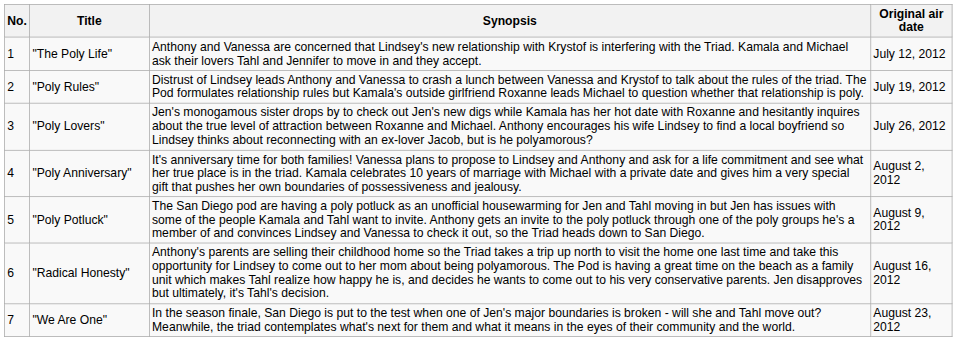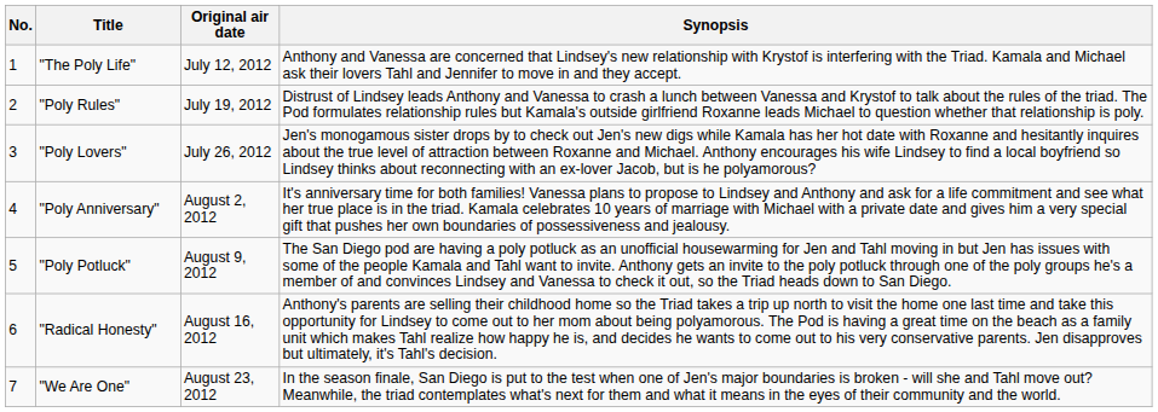 <table class="wikitable">
 <tr>
 <th>No.</th>
 <th width=150>Title</th>
+<th width=100>Original air date</th>
 <th>Synopsis</th>
-<th width=100>Original air date</th>
 </tr>
 <tr>
 <td>1</td>
 <td>"The Poly Life"</td>
+<td>July 12, 2012</td>
 <td>Anthony and Vanessa are concerned that Lindsey's new relationship with Krystof is interfering with the Triad. Kamala and Michael ask their lovers Tahl and Jennifer to move in and they accept.</td>
-<td>July 12, 2012</td>
 </tr>
 <tr>
 <td>2</td>
 <td>"Poly Rules"</td>
+<td>July 19, 2012</td>
 <td>Distrust of Lindsey leads Anthony and Vanessa to crash a lunch between Vanessa and Krystof to talk about the rules of the triad. The Pod formulates relationship rules but Kamala's outside girlfriend Roxanne leads Michael to question whether that relationship is poly.</td>
-<td>July 19, 2012</td>
 </tr>
 <tr>
 <td>3</td>
 <td>"Poly Lovers"</td>
+<td>July 26, 2012</td>
 <td>Jen's monogamous sister drops by to check out Jen's new digs while Kamala has her hot date with Roxanne and hesitantly inquires about the true level of attraction between Roxanne and Michael. Anthony encourages his wife Lindsey to find a local boyfriend so Lindsey thinks about reconnecting  with an ex-lover Jacob, but is he polyamorous?</td>
-<td>July 26, 2012</td>
 </tr>
 <tr>
 <td>4</td>
 <td>"Poly Anniversary"</td>
+<td>August 2, 2012</td>
 <td>It's anniversary time for both families! Vanessa plans to propose to Lindsey and Anthony and ask for a life commitment and see what her true place is in the triad. Kamala celebrates 10 years of marriage with Michael with a private date and gives him a very special gift that pushes her own boundaries of possessiveness and jealousy.</td>
-<td>August 2, 2012</td>
 </tr>
 <tr>
 <td>5</td>
 <td>"Poly Potluck"</td>
+<td>August 9, 2012</td>
 <td>The San Diego pod are having a poly potluck as an unofficial housewarming for Jen and Tahl moving in but Jen has issues with some of the people Kamala and Tahl want to invite. Anthony gets an invite to the poly potluck through one of the poly groups he's a member of and convinces Lindsey and Vanessa to check it out, so the Triad heads down to San Diego.</td>
-<td>August 9, 2012</td>
 </tr>
 <tr>
 <td>6</td>
 <td>"Radical Honesty"</td>
+<td>August 16, 2012</td>
 <td>Anthony's parents are selling their childhood home so the Triad takes a trip up north to visit the home one last time and take this opportunity for Lindsey to come out to her mom about being polyamorous. The Pod is having a great time on the beach as a family unit which makes Tahl realize how happy he is, and decides he wants to come out to his very conservative parents. Jen disapproves but ultimately, it's Tahl's decision.</td>
-<td>August 16, 2012</td>
 </tr>
 <tr>
 <td>7</td>
 <td>"We Are One"</td>
+<td>August 23, 2012</td>
 <td>In the season finale, San Diego is put to the test when one of Jen's major boundaries is broken - will she and Tahl move out? Meanwhile, the triad contemplates what's next for them and what it means in the eyes of their community and the world.</td>
-<td>August 23, 2012</td>
 </tr>
 </table>
